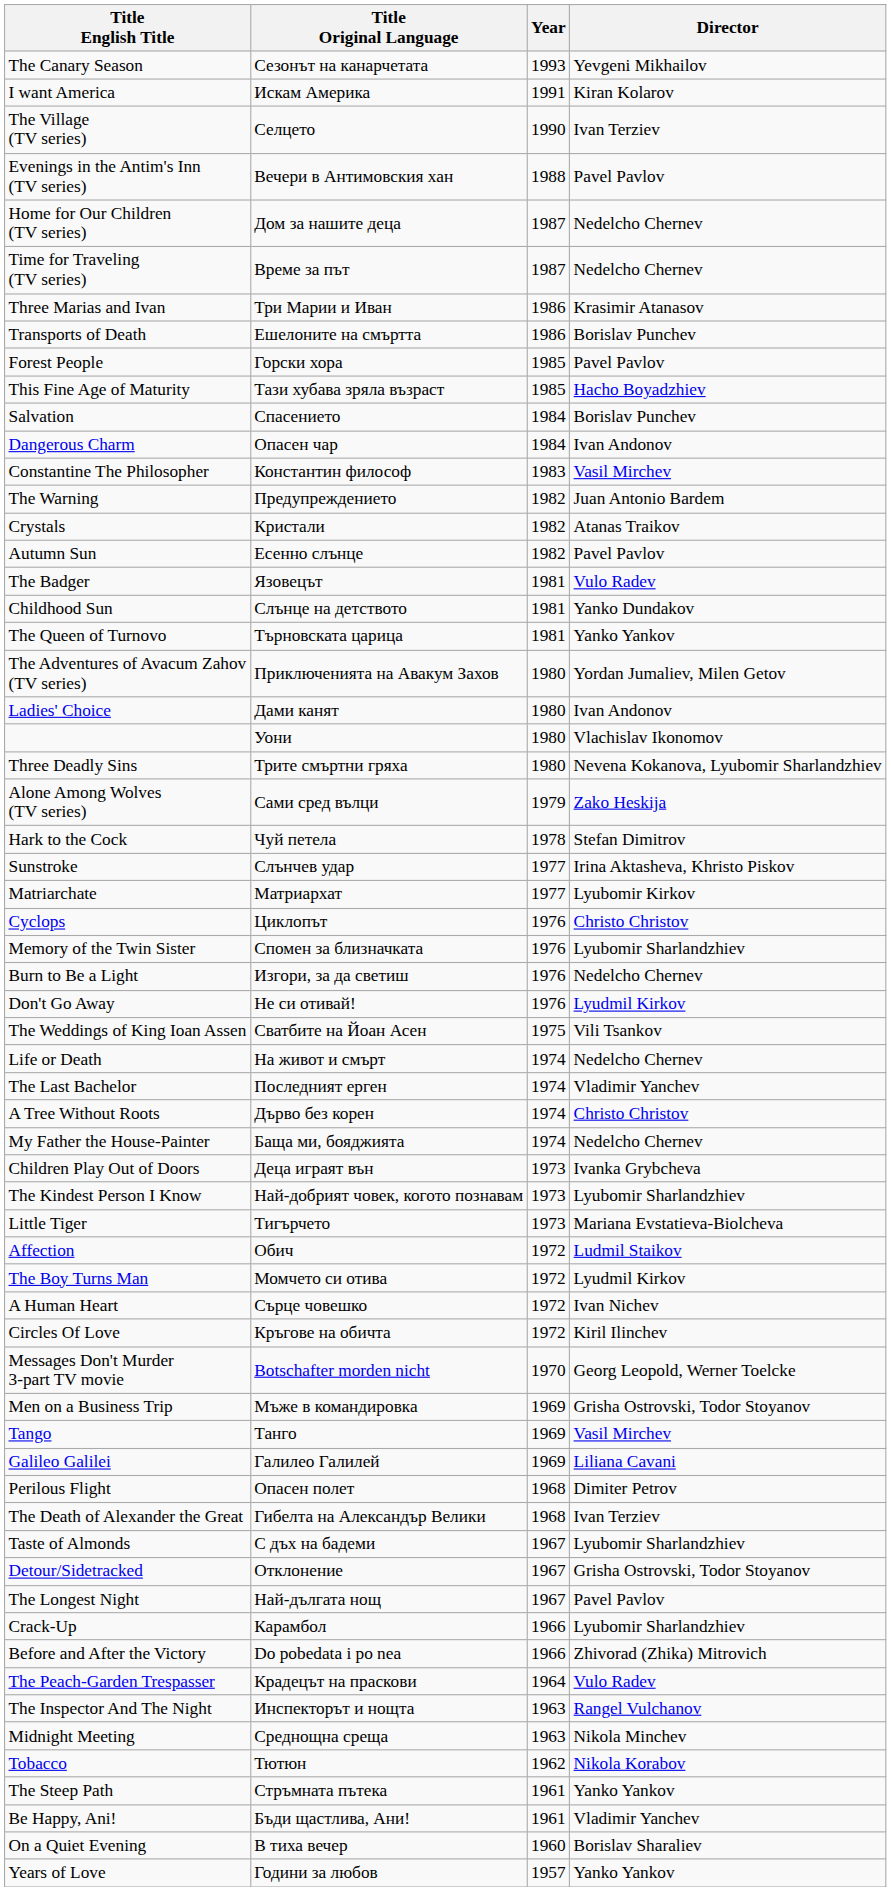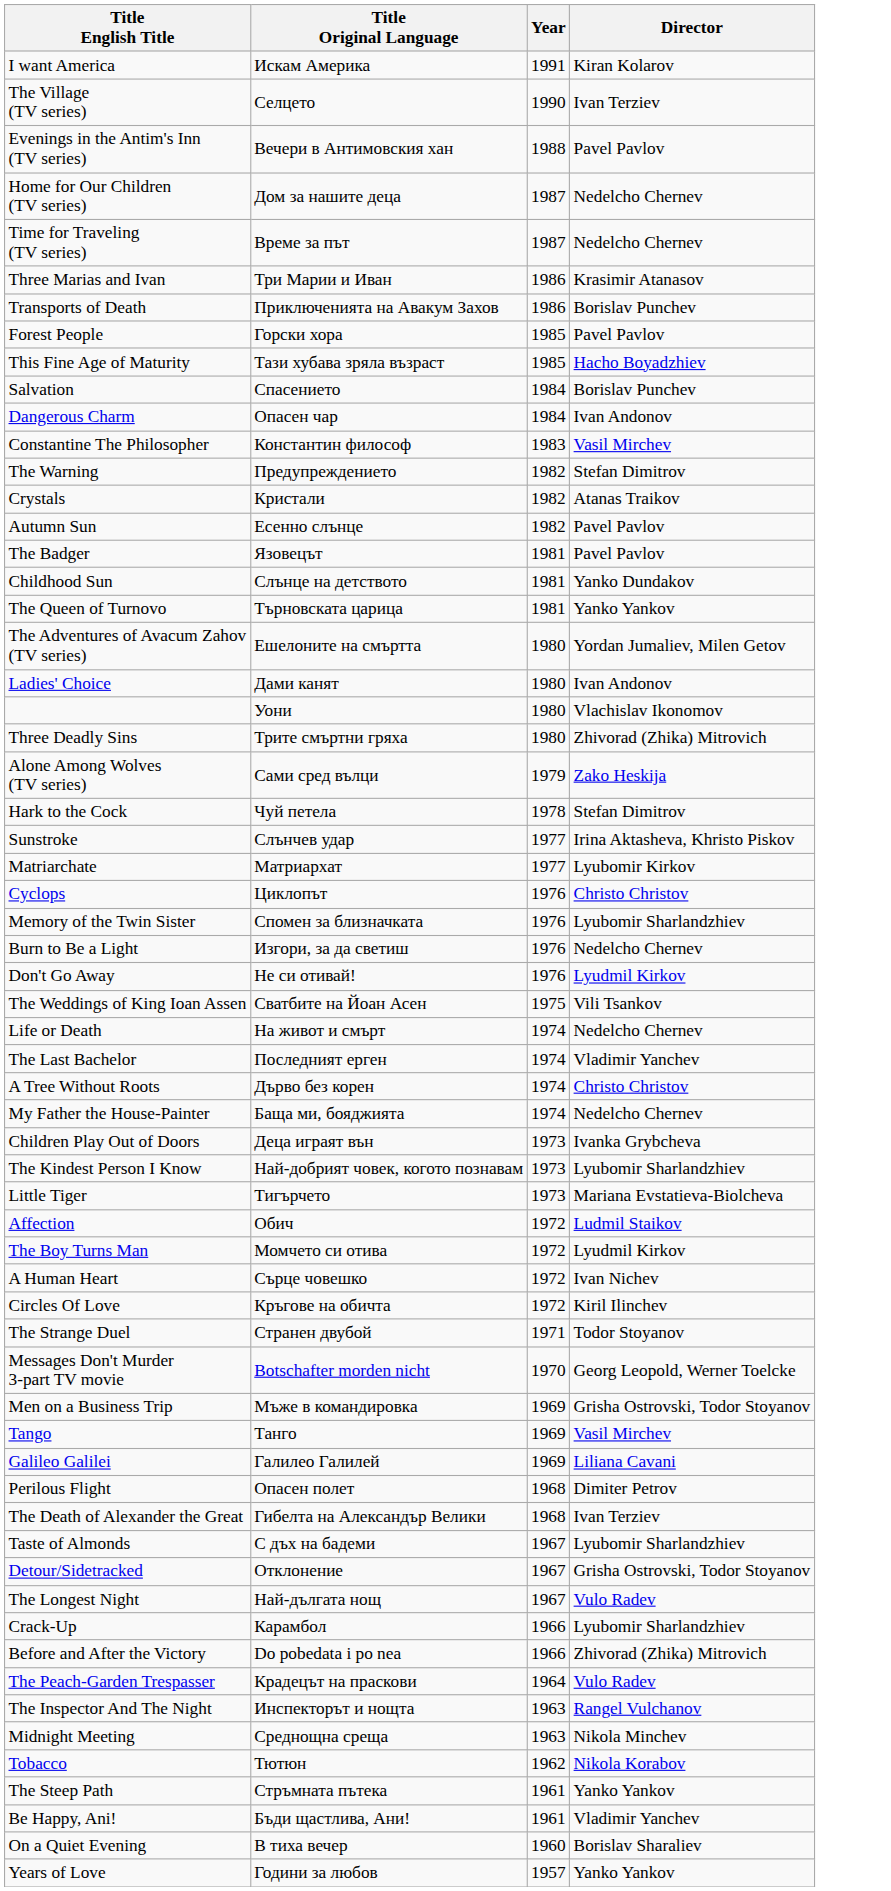 <table class="wikitable sortable">
 <tr>
 <th>Title<br>English Title</th>
 <th>Title<br>Original Language</th>
 <th>Year</th>
 <th>Director</th>
-</tr>
-<tr>
-<td>The Canary Season</td>
-<td>Сезонът на канарчетата</td>
-<td>1993</td>
-<td>Yevgeni Mikhailov</td>
 </tr>
 <tr>
 <td>I want America</td>
 <td>Искам Америка</td>
 <td>1991</td>
 <td>Kiran Kolarov</td>
 </tr>
 <tr>
 <td>The Village<br>(TV series)</td>
 <td>Селцето</td>
 <td>1990</td>
 <td>Ivan Terziev</td>
 </tr>
 <tr>
 <td>Evenings in the Antim's Inn<br>(TV series)</td>
 <td>Вечери в Антимовския хан</td>
 <td>1988</td>
 <td>Pavel Pavlov</td>
 </tr>
 <tr>
 <td>Home for Our Children<br>(TV series)</td>
 <td>Дом за нашите деца</td>
 <td>1987</td>
 <td>Nedelcho Chernev</td>
 </tr>
 <tr>
 <td>Time for Traveling<br>(TV series)</td>
 <td>Време за път</td>
 <td>1987</td>
 <td>Nedelcho Chernev</td>
 </tr>
 <tr>
 <td>Three Marias and Ivan</td>
 <td>Три Марии и Иван</td>
 <td>1986</td>
 <td>Krasimir Atanasov</td>
 </tr>
 <tr>
 <td>Transports of Death</td>
-<td>Ешелоните на смъртта</td>
+<td>Приключенията на Авакум Захов</td>
 <td>1986</td>
 <td>Borislav Punchev</td>
 </tr>
 <tr>
 <td>Forest People</td>
 <td>Горски хора</td>
 <td>1985</td>
 <td>Pavel Pavlov</td>
 </tr>
 <tr>
 <td>This Fine Age of Maturity</td>
 <td>Тази хубава зряла възраст</td>
 <td>1985</td>
 <td><a href='#'>Hacho Boyadzhiev</a></td>
 </tr>
 <tr>
 <td>Salvation</td>
 <td>Спасението</td>
 <td>1984</td>
 <td>Borislav Punchev</td>
 </tr>
 <tr>
 <td><a href='#'>Dangerous Charm</a></td>
 <td>Опасен чар</td>
 <td>1984</td>
 <td>Ivan Andonov</td>
 </tr>
 <tr>
 <td>Constantine The Philosopher</td>
 <td>Константин философ</td>
 <td>1983</td>
 <td><a href='#'>Vasil Mirchev</a></td>
 </tr>
 <tr>
 <td>The Warning</td>
 <td>Предупреждението</td>
 <td>1982</td>
-<td>Juan Antonio Bardem</td>
+<td>Stefan Dimitrov</td>
 </tr>
 <tr>
 <td>Crystals</td>
 <td>Кристали</td>
 <td>1982</td>
 <td>Atanas Traikov</td>
 </tr>
 <tr>
 <td>Autumn Sun</td>
 <td>Есенно слънце</td>
 <td>1982</td>
 <td>Pavel Pavlov</td>
 </tr>
 <tr>
 <td>The Badger</td>
 <td>Язовецът</td>
 <td>1981</td>
-<td><a href='#'>Vulo Radev</a></td>
+<td>Pavel Pavlov</td>
 </tr>
 <tr>
 <td>Childhood Sun</td>
 <td>Слънце на детството</td>
 <td>1981</td>
 <td>Yanko Dundakov</td>
 </tr>
 <tr>
 <td>The Queen of Turnovo</td>
 <td>Търновската царица</td>
 <td>1981</td>
 <td>Yanko Yankov</td>
 </tr>
 <tr>
 <td>The Adventures of Avacum Zahov<br>(TV series)</td>
-<td>Приключенията на Авакум Захов</td>
+<td>Ешелоните на смъртта</td>
 <td>1980</td>
 <td>Yordan Jumaliev, Milen Getov</td>
 </tr>
 <tr>
 <td><a href='#'>Ladies' Choice</a></td>
 <td>Дами канят</td>
 <td>1980</td>
 <td>Ivan Andonov</td>
 </tr>
 <tr>
 <td></td>
 <td>Уони</td>
 <td>1980</td>
 <td>Vlachislav Ikonomov</td>
 </tr>
 <tr>
 <td>Three Deadly Sins</td>
 <td>Трите смъртни гряха</td>
 <td>1980</td>
-<td>Nevena Kokanova, Lyubomir Sharlandzhiev</td>
+<td>Zhivorad (Zhika) Mitrovich</td>
 </tr>
 <tr>
 <td>Alone Among Wolves<br>(TV series)</td>
 <td>Сами сред вълци</td>
 <td>1979</td>
 <td><a href='#'>Zako Heskija</a></td>
 </tr>
 <tr>
 <td>Hark to the Cock</td>
 <td>Чуй петела</td>
 <td>1978</td>
 <td>Stefan Dimitrov</td>
 </tr>
 <tr>
 <td>Sunstroke</td>
 <td>Слънчев удар</td>
 <td>1977</td>
 <td>Irina Aktasheva, Khristo Piskov</td>
 </tr>
 <tr>
 <td>Matriarchate</td>
 <td>Матриархат</td>
 <td>1977</td>
 <td>Lyubomir Kirkov</td>
 </tr>
 <tr>
 <td><a href='#'>Cyclops</a></td>
 <td>Циклопът</td>
 <td>1976</td>
 <td><a href='#'>Christo Christov</a></td>
 </tr>
 <tr>
 <td>Memory of the Twin Sister</td>
 <td>Спомен за близначката</td>
 <td>1976</td>
 <td>Lyubomir Sharlandzhiev</td>
 </tr>
 <tr>
 <td>Burn to Be a Light</td>
 <td>Изгори, за да светиш</td>
 <td>1976</td>
 <td>Nedelcho Chernev</td>
 </tr>
 <tr>
 <td>Don't Go Away</td>
 <td>Не си отивай!</td>
 <td>1976</td>
 <td><a href='#'>Lyudmil Kirkov</a></td>
 </tr>
 <tr>
 <td>The Weddings of King Ioan Assen</td>
 <td>Сватбите на Йоан Асен</td>
 <td>1975</td>
 <td>Vili Tsankov</td>
 </tr>
 <tr>
 <td>Life or Death</td>
 <td>На живот и смърт</td>
 <td>1974</td>
 <td>Nedelcho Chernev</td>
 </tr>
 <tr>
 <td>The Last Bachelor</td>
 <td>Последният ерген</td>
 <td>1974</td>
 <td>Vladimir Yanchev</td>
 </tr>
 <tr>
 <td>A Tree Without Roots</td>
 <td>Дърво без корен</td>
 <td>1974</td>
 <td><a href='#'>Christo Christov</a></td>
 </tr>
 <tr>
 <td>My Father the House-Painter</td>
 <td>Баща ми, бояджията</td>
 <td>1974</td>
 <td>Nedelcho Chernev</td>
 </tr>
 <tr>
 <td>Children Play Out of Doors</td>
 <td>Деца играят вън</td>
 <td>1973</td>
 <td>Ivanka Grybcheva</td>
 </tr>
 <tr>
 <td>The Kindest Person I Know</td>
 <td>Най-добрият човек, когото познавам</td>
 <td>1973</td>
 <td>Lyubomir Sharlandzhiev</td>
 </tr>
 <tr>
 <td>Little Tiger</td>
 <td>Тигърчето</td>
 <td>1973</td>
 <td>Mariana Evstatieva-Biolcheva</td>
 </tr>
 <tr>
 <td><a href='#'>Affection</a></td>
 <td>Обич</td>
 <td>1972</td>
 <td><a href='#'>Ludmil Staikov</a></td>
 </tr>
 <tr>
 <td><a href='#'>The Boy Turns Man</a></td>
 <td>Момчето си отива</td>
 <td>1972</td>
 <td>Lyudmil Kirkov</td>
 </tr>
 <tr>
 <td>A Human Heart</td>
 <td>Сърце човешко</td>
 <td>1972</td>
 <td>Ivan Nichev</td>
 </tr>
 <tr>
 <td>Circles Of Love</td>
 <td>Кръгове на обичта</td>
 <td>1972</td>
 <td>Kiril Ilinchev</td>
 </tr>
 <tr>
+<td>The Strange Duel</td>
+<td>Странен двубой</td>
+<td>1971</td>
+<td>Todor Stoyanov</td>
+</tr>
+<tr>
 <td>Messages Don't Murder<br>3-part TV movie</td>
 <td><a href='#'>Botschafter morden nicht</a></td>
 <td>1970</td>
 <td>Georg Leopold, Werner Toelcke</td>
 </tr>
 <tr>
 <td>Men on a Business Trip</td>
 <td>Мъже в командировка</td>
 <td>1969</td>
 <td>Grisha Ostrovski, Todor Stoyanov</td>
 </tr>
 <tr>
 <td><a href='#'>Tango</a></td>
 <td>Танго</td>
 <td>1969</td>
 <td><a href='#'>Vasil Mirchev</a></td>
 </tr>
 <tr>
 <td><a href='#'>Galileo Galilei</a></td>
 <td>Галилео Галилей</td>
 <td>1969</td>
 <td><a href='#'>Liliana Cavani</a></td>
 </tr>
 <tr>
 <td>Perilous Flight</td>
 <td>Опасен полет</td>
 <td>1968</td>
 <td>Dimiter Petrov</td>
 </tr>
 <tr>
 <td>The Death of Alexander the Great</td>
 <td>Гибелта на Александър Велики</td>
 <td>1968</td>
 <td>Ivan Terziev</td>
 </tr>
 <tr>
 <td>Taste of Almonds</td>
 <td>С дъх на бадеми</td>
 <td>1967</td>
 <td>Lyubomir Sharlandzhiev</td>
 </tr>
 <tr>
 <td><a href='#'>Detour/Sidetracked</a></td>
 <td>Отклонение</td>
 <td>1967</td>
 <td>Grisha Ostrovski, Todor Stoyanov</td>
 </tr>
 <tr>
 <td>The Longest Night</td>
 <td>Най-дългата нощ</td>
 <td>1967</td>
-<td>Pavel Pavlov</td>
+<td><a href='#'>Vulo Radev</a></td>
 </tr>
 <tr>
 <td>Crack-Up</td>
 <td>Карамбол</td>
 <td>1966</td>
 <td>Lyubomir Sharlandzhiev</td>
 </tr>
 <tr>
 <td>Before and After the Victory</td>
 <td>Do pobedata i po nea</td>
 <td>1966</td>
 <td>Zhivorad (Zhika) Mitrovich</td>
 </tr>
 <tr>
 <td><a href='#'>The Peach-Garden Trespasser</a></td>
 <td>Крадецът на праскови</td>
 <td>1964</td>
 <td><a href='#'>Vulo Radev</a></td>
 </tr>
 <tr>
 <td>The Inspector And The Night</td>
 <td>Инспекторът и нощта</td>
 <td>1963</td>
 <td><a href='#'>Rangel Vulchanov</a></td>
 </tr>
 <tr>
 <td>Midnight Meeting</td>
 <td>Среднощна среща</td>
 <td>1963</td>
 <td>Nikola Minchev</td>
 </tr>
 <tr>
 <td><a href='#'>Tobacco</a></td>
 <td>Тютюн</td>
 <td>1962</td>
 <td><a href='#'>Nikola Korabov</a></td>
 </tr>
 <tr>
 <td>The Steep Path</td>
 <td>Стръмната пътека</td>
 <td>1961</td>
 <td>Yanko Yankov</td>
 </tr>
 <tr>
 <td>Be Happy, Ani!</td>
 <td>Бъди щастлива, Ани!</td>
 <td>1961</td>
 <td>Vladimir Yanchev</td>
 </tr>
 <tr>
 <td>On a Quiet Evening</td>
 <td>В тиха вечер</td>
 <td>1960</td>
 <td>Borislav Sharaliev</td>
 </tr>
 <tr>
 <td>Years of Love</td>
 <td>Години за любов</td>
 <td>1957</td>
 <td>Yanko Yankov</td>
 </tr>
 </table>
